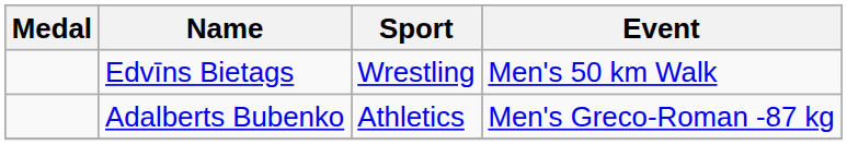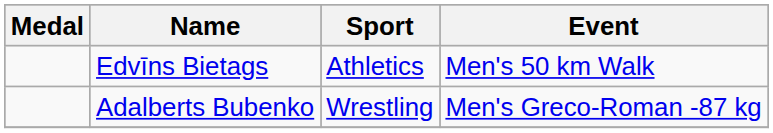 <table class="wikitable sortable" style="font-size: 95%;">
 <tr>
 <th>Medal</th>
 <th>Name</th>
 <th>Sport</th>
 <th>Event</th>
 </tr>
 <tr>
 <td></td>
 <td><a href='#'>Edvīns Bietags</a></td>
-<td><a href='#'>Wrestling</a></td>
+<td><a href='#'>Athletics</a></td>
 <td><a href='#'>Men's 50 km Walk</a></td>
 </tr>
 <tr>
 <td></td>
 <td><a href='#'>Adalberts Bubenko</a></td>
-<td><a href='#'>Athletics</a></td>
+<td><a href='#'>Wrestling</a></td>
 <td><a href='#'>Men's Greco-Roman -87 kg</a></td>
 </tr>
 <tr>
 </tr>
 </table>
